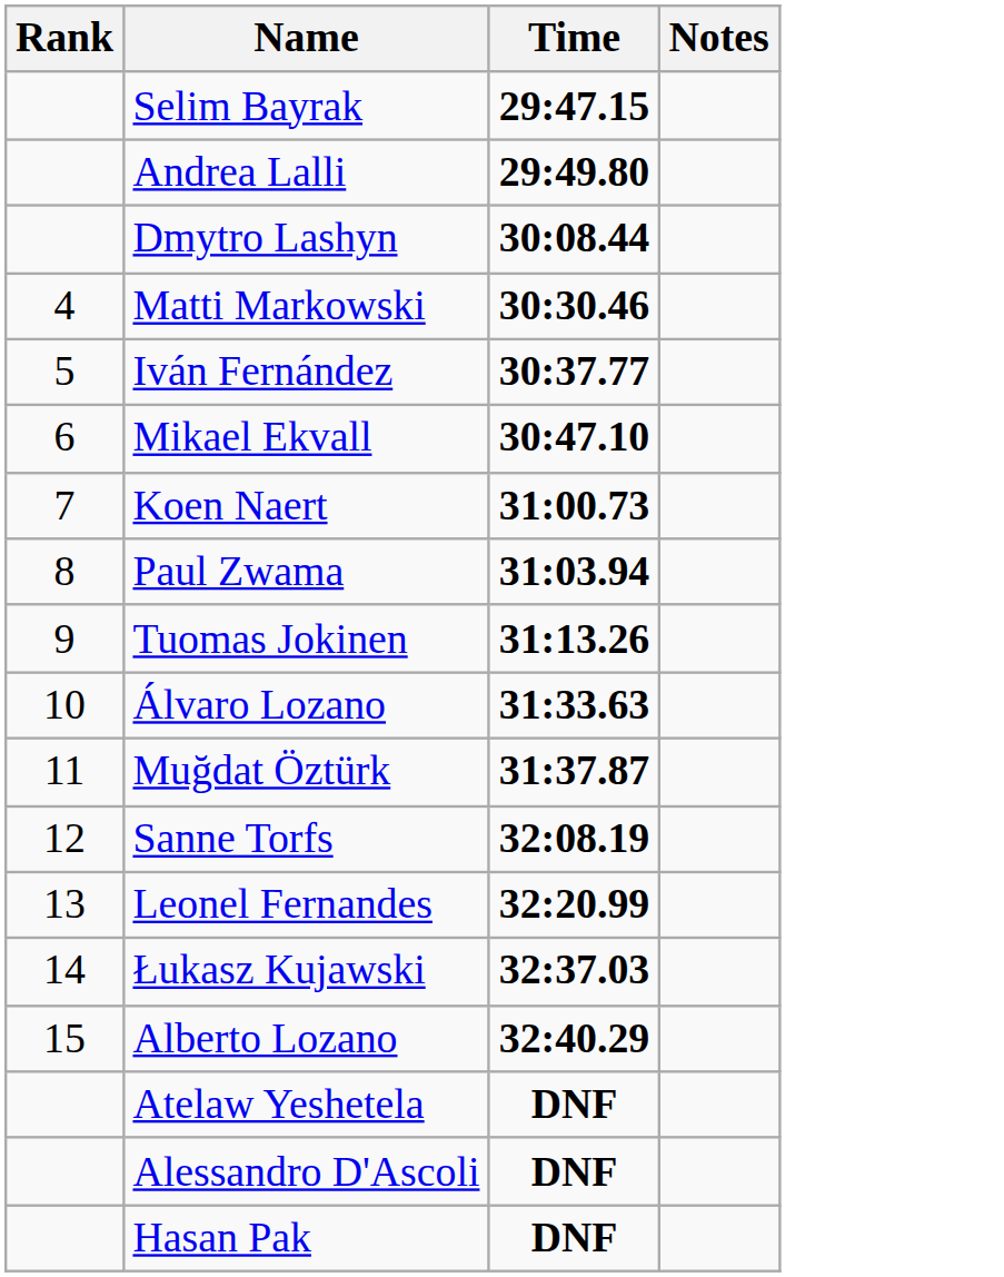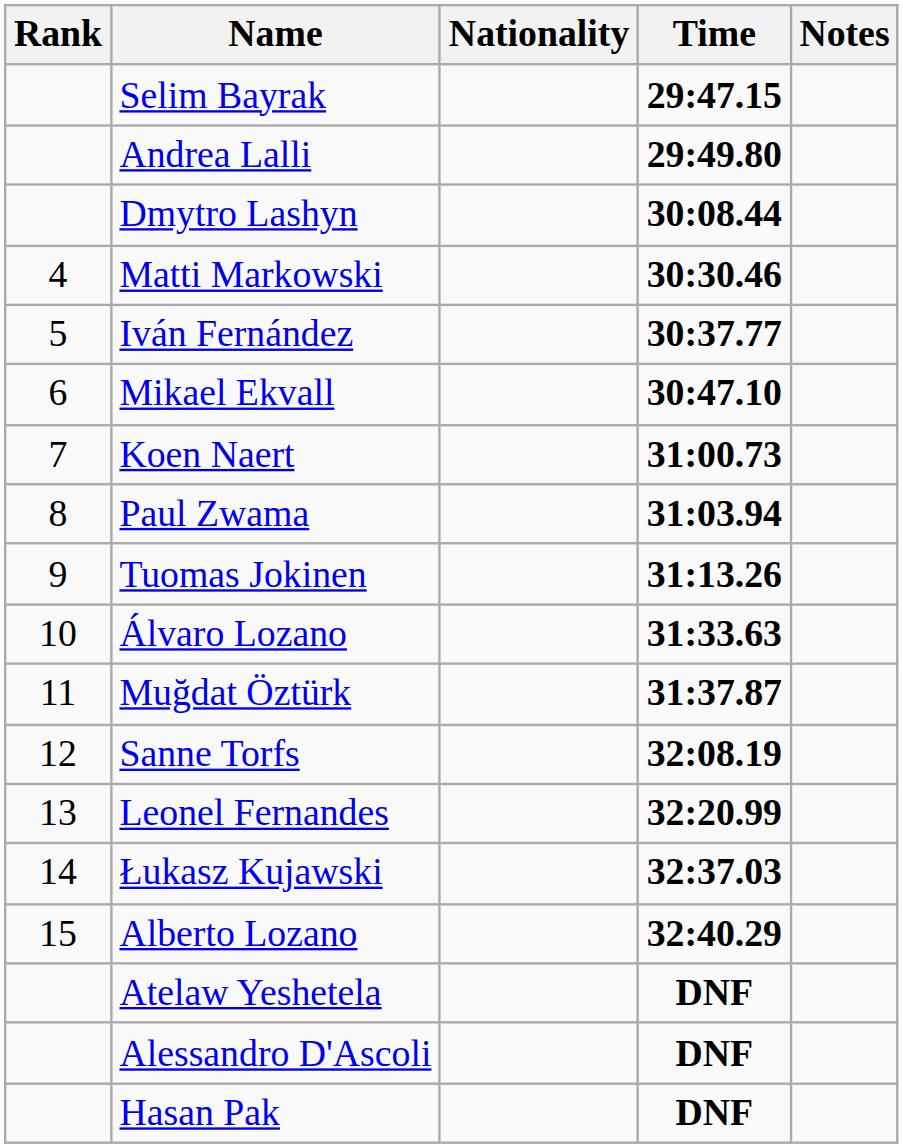 <table class="wikitable sortable" style="text-align:center">
 <tr>
 <th>Rank</th>
 <th>Name</th>
+<th>Nationality</th>
 <th>Time</th>
 <th>Notes</th>
 </tr>
 <tr>
 <td></td>
 <td align=left><a href='#'>Selim Bayrak</a></td>
+<td align=left></td>
 <td><strong>29:47.15</strong></td>
 <td></td>
 </tr>
 <tr>
 <td></td>
 <td align=left><a href='#'>Andrea Lalli</a></td>
+<td align=left></td>
 <td><strong>29:49.80</strong></td>
 <td></td>
 </tr>
 <tr>
 <td></td>
 <td align=left><a href='#'>Dmytro Lashyn</a></td>
+<td align=left></td>
 <td><strong>30:08.44</strong></td>
 <td></td>
 </tr>
 <tr>
 <td>4</td>
 <td align=left><a href='#'>Matti Markowski</a></td>
+<td align=left></td>
 <td><strong>30:30.46</strong></td>
 <td></td>
 </tr>
 <tr>
 <td>5</td>
 <td align=left><a href='#'>Iván Fernández</a></td>
+<td align=left></td>
 <td><strong>30:37.77</strong></td>
 <td></td>
 </tr>
 <tr>
 <td>6</td>
 <td align=left><a href='#'>Mikael Ekvall</a></td>
+<td align=left></td>
 <td><strong>30:47.10</strong></td>
 <td></td>
 </tr>
 <tr>
 <td>7</td>
 <td align=left><a href='#'>Koen Naert</a></td>
+<td align=left></td>
 <td><strong>31:00.73</strong></td>
 <td></td>
 </tr>
 <tr>
 <td>8</td>
 <td align=left><a href='#'>Paul Zwama</a></td>
+<td align=left></td>
 <td><strong>31:03.94</strong></td>
 <td></td>
 </tr>
 <tr>
 <td>9</td>
 <td align=left><a href='#'>Tuomas Jokinen</a></td>
+<td align=left></td>
 <td><strong>31:13.26</strong></td>
 <td></td>
 </tr>
 <tr>
 <td>10</td>
 <td align=left><a href='#'>Álvaro Lozano</a></td>
+<td align=left></td>
 <td><strong>31:33.63</strong></td>
 <td></td>
 </tr>
 <tr>
 <td>11</td>
 <td align=left><a href='#'>Muğdat Öztürk</a></td>
+<td align=left></td>
 <td><strong>31:37.87</strong></td>
 <td></td>
 </tr>
 <tr>
 <td>12</td>
 <td align=left><a href='#'>Sanne Torfs</a></td>
+<td align=left></td>
 <td><strong>32:08.19</strong></td>
 <td></td>
 </tr>
 <tr>
 <td>13</td>
 <td align=left><a href='#'>Leonel Fernandes</a></td>
+<td align=left></td>
 <td><strong>32:20.99</strong></td>
 <td></td>
 </tr>
 <tr>
 <td>14</td>
 <td align=left><a href='#'>Łukasz Kujawski</a></td>
+<td align=left></td>
 <td><strong>32:37.03</strong></td>
 <td></td>
 </tr>
 <tr>
 <td>15</td>
 <td align=left><a href='#'>Alberto Lozano</a></td>
+<td align=left></td>
 <td><strong>32:40.29</strong></td>
 <td></td>
 </tr>
 <tr>
 <td></td>
 <td align=left><a href='#'>Atelaw Yeshetela</a></td>
+<td align=left></td>
 <td><strong>DNF</strong></td>
 <td></td>
 </tr>
 <tr>
 <td></td>
 <td align=left><a href='#'>Alessandro D'Ascoli</a></td>
+<td align=left></td>
 <td><strong>DNF</strong></td>
 <td></td>
 </tr>
 <tr>
 <td></td>
 <td align=left><a href='#'>Hasan Pak</a></td>
+<td align=left></td>
 <td><strong>DNF</strong></td>
 <td></td>
 </tr>
 </table>
